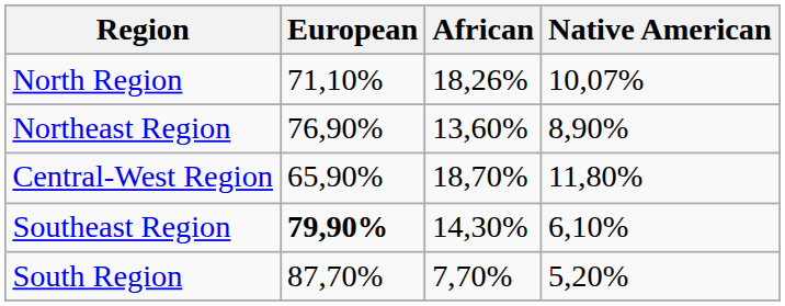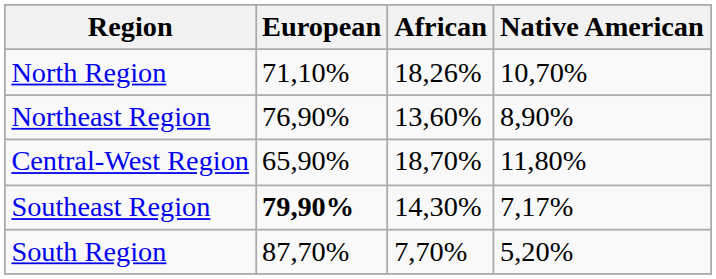 <table class="wikitable" border="1">
 <tr>
 <th><strong>Region</strong></th>
 <th><strong>European</strong></th>
 <th><strong>African</strong></th>
 <th><strong>Native American</strong></th>
 </tr>
 <tr>
 <td><a href='#'>North Region</a></td>
 <td>71,10%</td>
 <td>18,26%</td>
-<td>10,07%</td>
+<td>10,70%</td>
 </tr>
 <tr>
 <td><a href='#'>Northeast Region</a></td>
 <td>76,90%</td>
 <td>13,60%</td>
 <td>8,90%</td>
 </tr>
 <tr>
 <td><a href='#'>Central-West Region</a></td>
 <td>65,90%</td>
 <td>18,70%</td>
 <td>11,80%</td>
 </tr>
 <tr>
 <td><a href='#'>Southeast Region</a></td>
 <td><strong>79,90%</strong></td>
 <td>14,30%</td>
-<td>6,10%</td>
+<td>7,17%</td>
 </tr>
 <tr>
 <td><a href='#'>South Region</a></td>
 <td>87,70%</td>
 <td>7,70%</td>
 <td>5,20%</td>
 </tr>
 </table>
